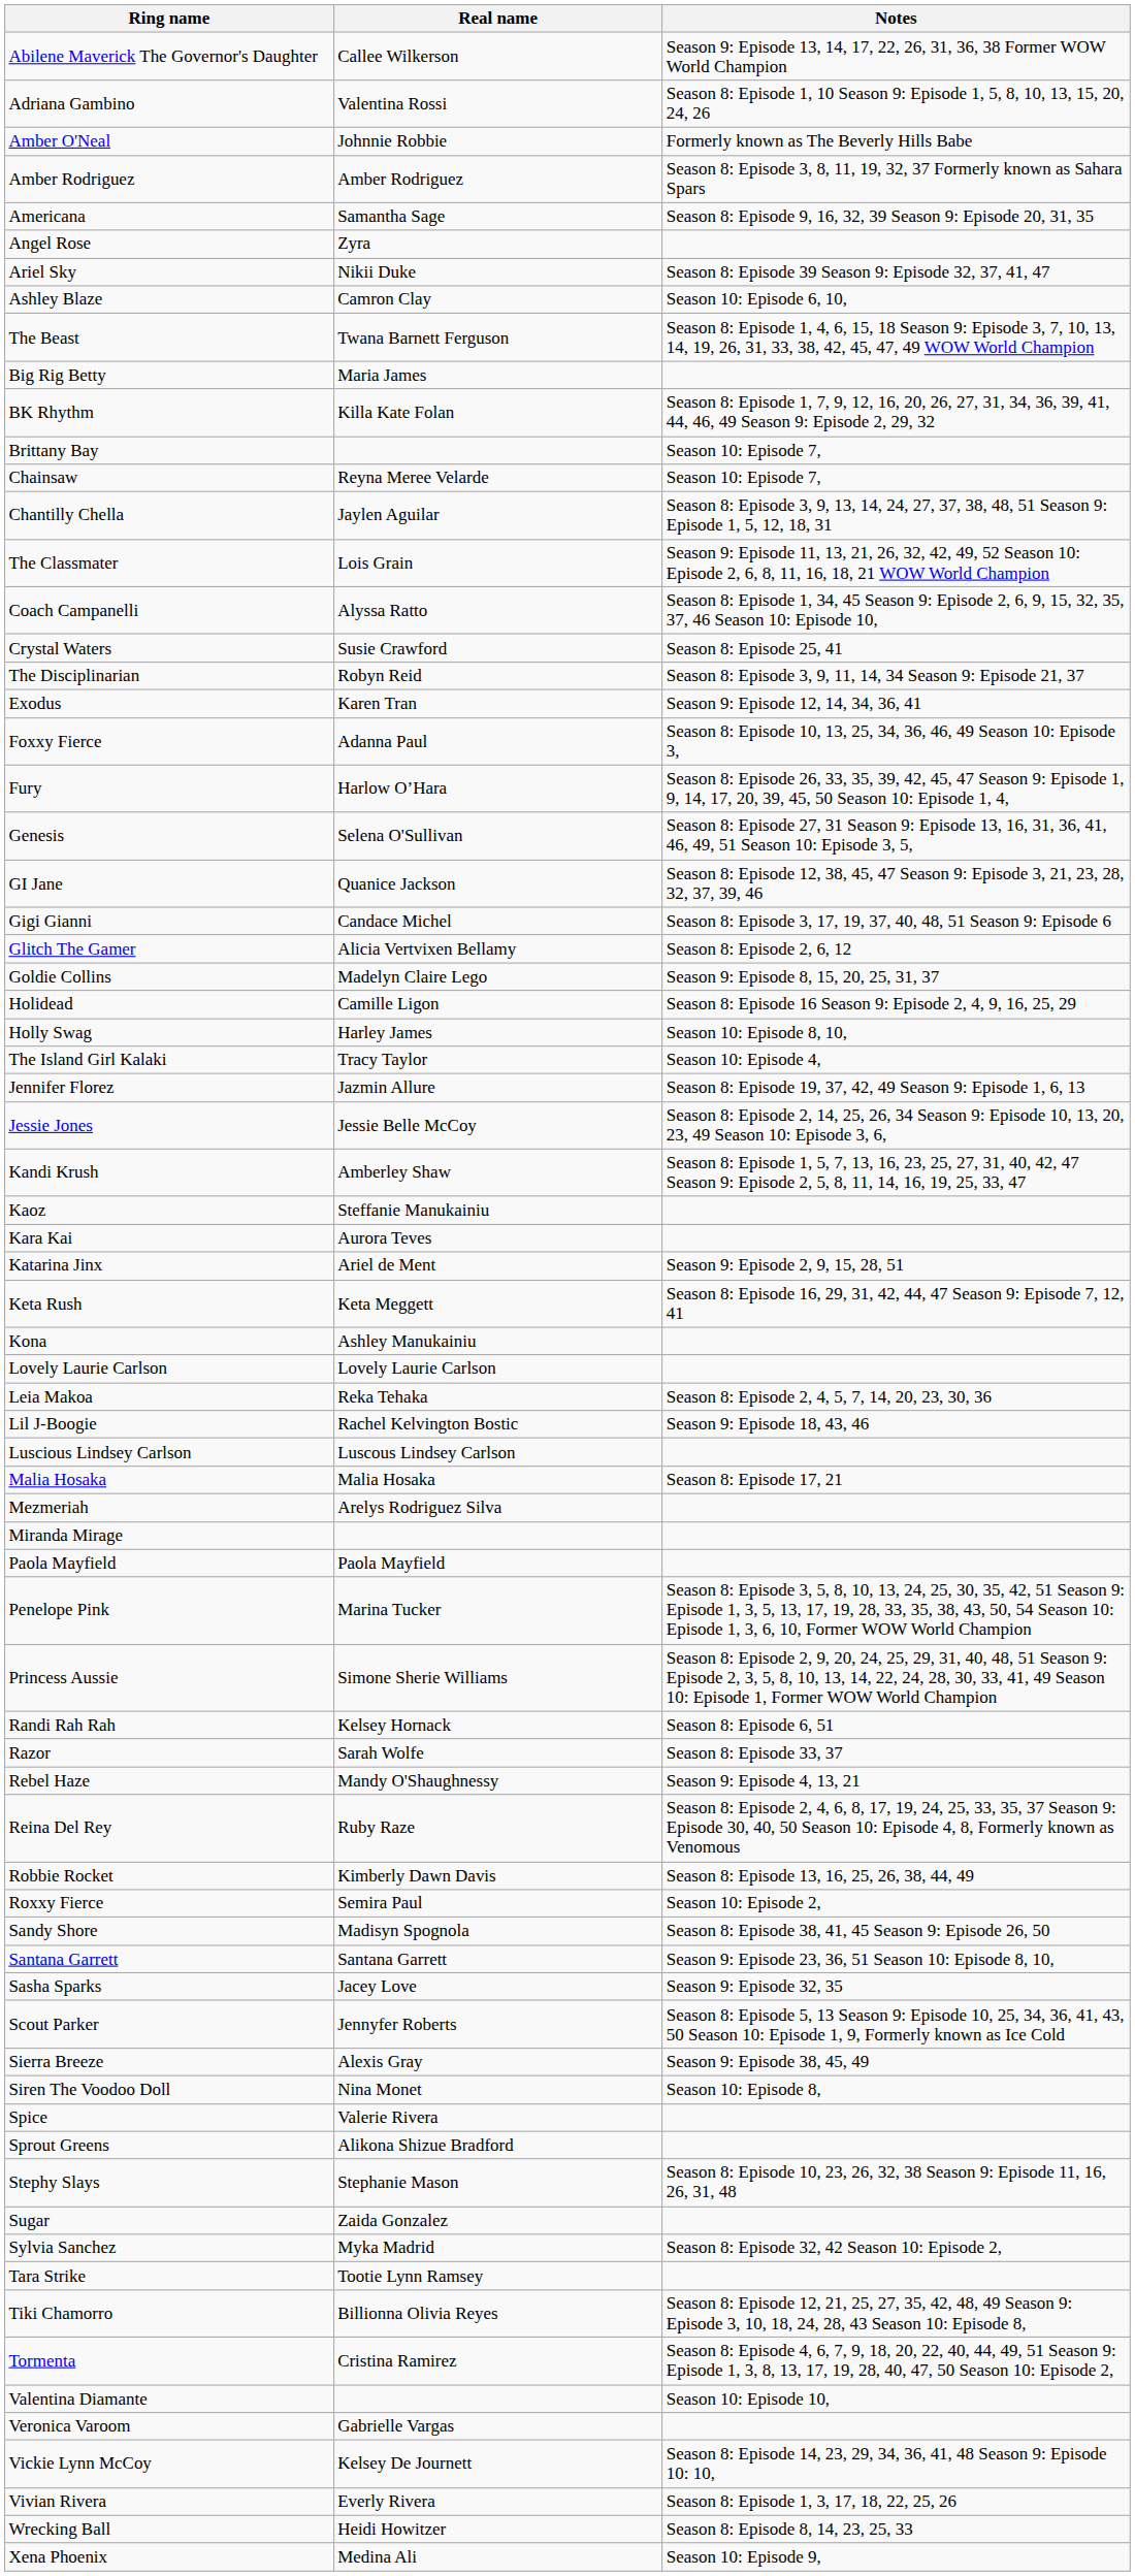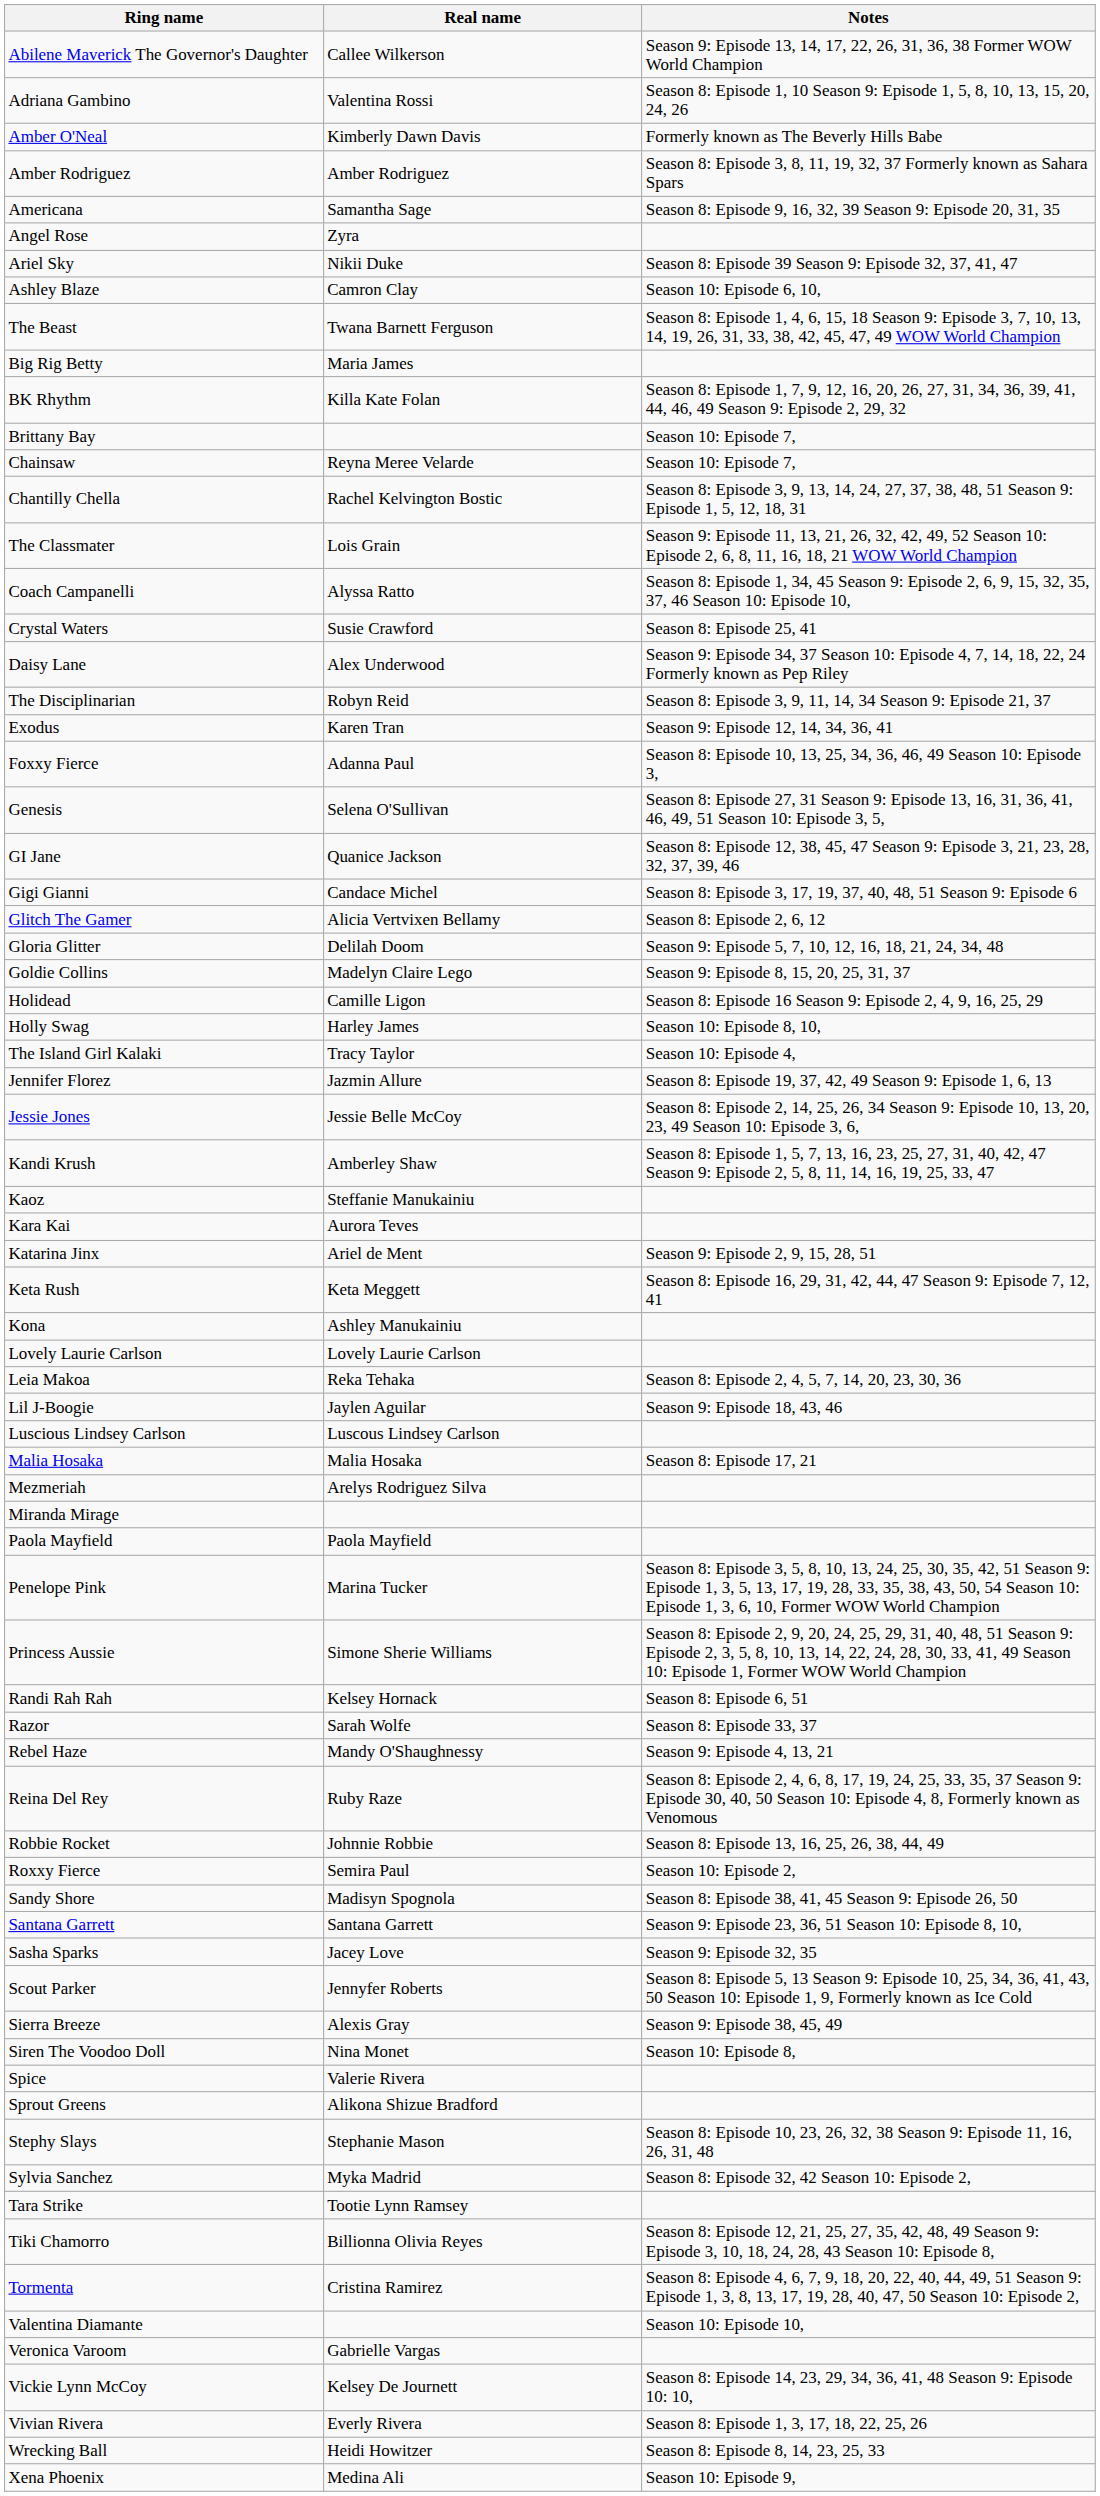 <table class="wikitable sortable" style="width:65%;">
 <tr>
 <th width=19%>Ring name</th>
 <th width=19%>Real name</th>
 <th width=27%>Notes</th>
 </tr>
 <tr>
 <td><a href='#'>Abilene Maverick</a> The Governor's Daughter</td>
 <td>Callee Wilkerson</td>
 <td>Season 9: Episode 13, 14, 17, 22, 26, 31, 36, 38  Former WOW World Champion</td>
 </tr>
 <tr>
 <td>Adriana Gambino</td>
 <td>Valentina Rossi</td>
 <td>Season 8: Episode 1, 10  Season 9: Episode 1, 5, 8, 10, 13, 15, 20, 24, 26</td>
 </tr>
 <tr>
 <td><a href='#'>Amber O'Neal</a></td>
-<td>Johnnie Robbie</td>
+<td>Kimberly Dawn Davis</td>
 <td>Formerly known as The Beverly Hills Babe</td>
 </tr>
 <tr>
 <td>Amber Rodriguez</td>
 <td>Amber Rodriguez</td>
 <td>Season 8: Episode 3, 8, 11, 19, 32, 37  Formerly known as Sahara Spars</td>
 </tr>
 <tr>
 <td>Americana</td>
 <td>Samantha Sage</td>
 <td>Season 8: Episode 9, 16, 32, 39  Season 9: Episode 20, 31, 35</td>
 </tr>
 <tr>
 <td>Angel Rose</td>
 <td>Zyra</td>
 <td></td>
 </tr>
 <tr>
 <td>Ariel Sky</td>
 <td>Nikii Duke</td>
 <td>Season 8: Episode 39  Season 9: Episode 32, 37, 41, 47</td>
 </tr>
 <tr>
 <td>Ashley Blaze</td>
 <td>Camron Clay</td>
 <td>Season 10: Episode 6, 10,</td>
 </tr>
 <tr>
 <td>The Beast</td>
 <td>Twana Barnett Ferguson</td>
 <td>Season 8: Episode 1, 4, 6, 15, 18  Season 9: Episode 3, 7, 10, 13, 14, 19, 26, 31, 33, 38, 42, 45, 47, 49  <a href='#'>WOW World Champion</a></td>
 </tr>
 <tr>
 <td>Big Rig Betty</td>
 <td>Maria James</td>
 <td></td>
 </tr>
 <tr>
 <td>BK Rhythm</td>
 <td>Killa Kate Folan</td>
 <td>Season 8: Episode 1, 7, 9, 12, 16, 20, 26, 27, 31, 34, 36, 39, 41, 44, 46, 49  Season 9: Episode 2, 29, 32</td>
 </tr>
 <tr>
 <td>Brittany Bay</td>
 <td></td>
 <td>Season 10: Episode 7,</td>
 </tr>
 <tr>
 <td>Chainsaw</td>
 <td>Reyna Meree Velarde</td>
 <td Season 8: Episode 23, 25, 29, 31, 38, 42, 48 >Season 10: Episode 7,</td>
 </tr>
 <tr>
 <td>Chantilly Chella</td>
-<td>Jaylen Aguilar</td>
+<td>Rachel Kelvington Bostic</td>
 <td>Season 8: Episode 3, 9, 13, 14, 24, 27, 37, 38, 48, 51  Season 9: Episode 1, 5, 12, 18, 31</td>
 </tr>
 <tr>
 <td>The Classmater</td>
 <td>Lois Grain</td>
 <td>Season 9: Episode 11, 13, 21, 26, 32, 42, 49, 52  Season 10: Episode 2, 6, 8, 11, 16, 18, 21 <a href='#'>WOW World Champion</a></td>
 </tr>
 <tr>
 <td>Coach Campanelli</td>
 <td>Alyssa Ratto</td>
 <td>Season 8: Episode 1, 34, 45  Season 9: Episode 2, 6, 9, 15, 32, 35, 37, 46  Season 10: Episode 10,</td>
 </tr>
 <tr>
 <td>Crystal Waters</td>
 <td>Susie Crawford</td>
 <td>Season 8: Episode 25, 41</td>
 </tr>
 <tr>
+<td>Daisy Lane</td>
+<td>Alex Underwood</td>
+<td>Season 9: Episode 34, 37  Season 10: Episode 4, 7, 14, 18, 22, 24 Formerly known as Pep Riley</td>
+</tr>
+<tr>
 <td>The Disciplinarian</td>
 <td>Robyn Reid</td>
 <td>Season 8: Episode 3, 9, 11, 14, 34  Season 9: Episode 21, 37</td>
 </tr>
 <tr>
 <td>Exodus</td>
 <td>Karen Tran</td>
 <td>Season 9: Episode 12, 14, 34, 36, 41</td>
 </tr>
 <tr>
 <td>Foxxy Fierce</td>
 <td>Adanna Paul</td>
 <td>Season 8: Episode 10, 13, 25, 34, 36, 46, 49  Season 10: Episode 3,</td>
-</tr>
-<tr>
-<td>Fury</td>
-<td>Harlow O’Hara</td>
-<td>Season 8: Episode 26, 33, 35, 39, 42, 45, 47  Season 9: Episode 1, 9, 14, 17, 20, 39, 45, 50  Season 10: Episode 1, 4,</td>
 </tr>
 <tr>
 <td>Genesis</td>
 <td>Selena O'Sullivan</td>
 <td>Season 8: Episode 27, 31  Season 9: Episode 13, 16, 31, 36, 41, 46, 49, 51  Season 10: Episode 3, 5,</td>
 </tr>
 <tr>
 <td>GI Jane</td>
 <td>Quanice Jackson</td>
 <td>Season 8: Episode 12, 38, 45, 47  Season 9: Episode 3, 21, 23, 28, 32, 37, 39, 46</td>
 </tr>
 <tr>
 <td>Gigi Gianni</td>
 <td>Candace Michel</td>
 <td>Season 8: Episode 3, 17, 19, 37, 40, 48, 51  Season 9: Episode 6</td>
 </tr>
 <tr>
 <td><a href='#'>Glitch The Gamer</a></td>
 <td>Alicia Vertvixen Bellamy</td>
 <td>Season 8: Episode 2, 6, 12</td>
+</tr>
+<tr>
+<td>Gloria Glitter</td>
+<td>Delilah Doom</td>
+<td>Season 9: Episode 5, 7, 10, 12, 16, 18, 21, 24, 34, 48</td>
 </tr>
 <tr>
 <td>Goldie Collins</td>
 <td>Madelyn Claire Lego</td>
 <td>Season 9: Episode 8, 15, 20, 25, 31, 37</td>
 </tr>
 <tr>
 <td>Holidead</td>
 <td>Camille Ligon</td>
 <td>Season 8: Episode 16  Season 9: Episode 2, 4, 9, 16, 25, 29</td>
 </tr>
 <tr>
 <td>Holly Swag</td>
 <td>Harley James</td>
 <td>Season 10: Episode 8, 10,</td>
 </tr>
 <tr>
 <td>The Island Girl Kalaki </td>
 <td>Tracy Taylor</td>
 <td>Season 10: Episode 4,</td>
 </tr>
 <tr>
 <td>Jennifer Florez</td>
 <td>Jazmin Allure</td>
 <td>Season 8: Episode 19, 37, 42, 49  Season 9: Episode 1, 6, 13</td>
 </tr>
 <tr>
 <td><a href='#'>Jessie Jones</a></td>
 <td>Jessie Belle McCoy</td>
 <td>Season 8: Episode 2, 14, 25, 26, 34  Season 9: Episode 10, 13, 20, 23, 49  Season 10: Episode 3, 6,</td>
 </tr>
 <tr>
 <td>Kandi Krush</td>
 <td>Amberley Shaw</td>
 <td>Season 8: Episode 1, 5, 7, 13, 16, 23, 25, 27, 31, 40, 42, 47  Season 9: Episode 2, 5, 8, 11, 14, 16, 19, 25, 33, 47</td>
 </tr>
 <tr>
 <td>Kaoz</td>
 <td>Steffanie Manukainiu</td>
 <td></td>
 </tr>
 <tr>
 <td>Kara Kai</td>
 <td>Aurora Teves</td>
 <td></td>
 </tr>
 <tr>
 <td>Katarina Jinx</td>
 <td>Ariel de Ment</td>
 <td>Season 9: Episode 2, 9, 15, 28, 51</td>
 </tr>
 <tr>
 <td>Keta Rush</td>
 <td>Keta Meggett</td>
 <td>Season 8: Episode 16, 29, 31, 42, 44, 47  Season 9: Episode 7, 12, 41</td>
 </tr>
 <tr>
 <td>Kona</td>
 <td>Ashley Manukainiu</td>
 <td></td>
 </tr>
 <tr>
 <td>Lovely Laurie Carlson</td>
 <td>Lovely Laurie Carlson</td>
 <td></td>
 </tr>
 <tr>
 <td>Leia Makoa</td>
 <td>Reka Tehaka</td>
 <td>Season 8: Episode 2, 4, 5, 7, 14, 20, 23, 30, 36</td>
 </tr>
 <tr>
 <td>Lil J-Boogie</td>
-<td>Rachel Kelvington Bostic</td>
+<td>Jaylen Aguilar</td>
 <td>Season 9: Episode 18, 43, 46</td>
 </tr>
 <tr>
 <td>Luscious Lindsey Carlson</td>
 <td>Luscous Lindsey Carlson</td>
 <td></td>
 </tr>
 <tr>
 <td><a href='#'>Malia Hosaka</a></td>
 <td>Malia Hosaka</td>
 <td>Season 8: Episode 17, 21</td>
 </tr>
 <tr>
 <td>Mezmeriah</td>
 <td>Arelys Rodriguez Silva</td>
 <td></td>
 </tr>
 <tr>
 <td>Miranda Mirage</td>
 <td></td>
 <td></td>
 </tr>
 <tr>
 <td>Paola Mayfield    </td>
 <td>Paola Mayfield</td>
 <td></td>
 </tr>
 <tr>
 <td>Penelope Pink</td>
 <td>Marina Tucker</td>
 <td>Season 8: Episode 3, 5, 8, 10, 13, 24, 25, 30, 35, 42, 51  Season 9: Episode 1, 3, 5, 13, 17, 19, 28, 33, 35, 38, 43, 50, 54  Season 10: Episode 1, 3, 6, 10,  Former WOW World Champion</td>
 </tr>
 <tr>
 <td>Princess Aussie</td>
 <td>Simone Sherie Williams</td>
 <td>Season 8: Episode 2, 9, 20, 24, 25, 29, 31, 40, 48, 51  Season 9: Episode 2, 3, 5, 8, 10, 13, 14, 22, 24, 28, 30, 33, 41, 49  Season 10: Episode 1,  Former WOW World Champion</td>
 </tr>
 <tr>
 <td>Randi Rah Rah</td>
 <td>Kelsey Hornack</td>
 <td>Season 8: Episode 6, 51</td>
 </tr>
 <tr>
 <td>Razor</td>
 <td>Sarah Wolfe</td>
 <td>Season 8: Episode 33, 37</td>
 </tr>
 <tr>
 <td>Rebel Haze</td>
 <td>Mandy O'Shaughnessy</td>
 <td>Season 9: Episode 4, 13, 21</td>
 </tr>
 <tr>
 <td>Reina Del Rey</td>
 <td>Ruby Raze</td>
 <td>Season 8: Episode 2, 4, 6, 8, 17, 19, 24, 25, 33, 35, 37  Season 9: Episode 30, 40, 50  Season 10: Episode 4, 8,  Formerly known as Venomous</td>
 </tr>
 <tr>
 <td>Robbie Rocket</td>
-<td>Kimberly Dawn Davis</td>
+<td>Johnnie Robbie</td>
 <td>Season 8: Episode 13, 16, 25, 26, 38, 44, 49</td>
 </tr>
 <tr>
 <td>Roxxy Fierce</td>
 <td>Semira Paul</td>
 <td>Season 10: Episode 2,</td>
 </tr>
 <tr>
 <td>Sandy Shore</td>
 <td>Madisyn Spognola</td>
 <td>Season 8: Episode 38, 41, 45  Season 9: Episode 26, 50</td>
 </tr>
 <tr>
 <td><a href='#'>Santana Garrett</a></td>
 <td>Santana Garrett</td>
 <td>Season 9: Episode 23, 36, 51  Season 10: Episode 8, 10,</td>
 </tr>
 <tr>
 <td>Sasha Sparks</td>
 <td>Jacey Love</td>
 <td>Season 9: Episode 32, 35</td>
 </tr>
 <tr>
 <td>Scout Parker</td>
 <td>Jennyfer Roberts</td>
 <td>Season 8: Episode 5, 13  Season 9: Episode 10, 25, 34, 36, 41, 43, 50  Season 10: Episode 1, 9,   Formerly known as Ice Cold</td>
 </tr>
 <tr>
 <td>Sierra Breeze</td>
 <td>Alexis Gray</td>
 <td>Season 9: Episode 38, 45, 49</td>
 </tr>
 <tr>
 <td>Siren The Voodoo Doll</td>
 <td>Nina Monet</td>
 <td Season 8: Episode 27 >Season 10: Episode 8,</td>
 </tr>
 <tr>
 <td>Spice</td>
 <td>Valerie Rivera</td>
 <td></td>
 </tr>
 <tr>
 <td>Sprout Greens    </td>
 <td>Alikona Shizue Bradford</td>
 <td></td>
 </tr>
 <tr>
 <td>Stephy Slays</td>
 <td>Stephanie Mason</td>
 <td>Season 8: Episode 10, 23, 26, 32, 38  Season 9: Episode 11, 16, 26, 31, 48</td>
 </tr>
 <tr>
-<td>Sugar</td>
-<td>Zaida Gonzalez</td>
-<td></td>
-</tr>
-<tr>
 <td>Sylvia Sanchez</td>
 <td>Myka Madrid</td>
 <td>Season 8: Episode 32, 42  Season 10: Episode 2,</td>
 </tr>
 <tr>
 <td>Tara Strike</td>
 <td>Tootie Lynn Ramsey</td>
 <td></td>
 </tr>
 <tr>
 <td>Tiki Chamorro</td>
 <td>Billionna Olivia Reyes</td>
 <td>Season 8: Episode 12, 21, 25, 27, 35, 42, 48, 49  Season 9: Episode 3, 10, 18, 24, 28, 43  Season 10: Episode 8,</td>
 </tr>
 <tr>
 <td><a href='#'>Tormenta</a></td>
 <td>Cristina Ramirez</td>
 <td>Season 8: Episode 4, 6, 7, 9, 18, 20, 22, 40, 44, 49, 51  Season 9: Episode 1, 3, 8, 13, 17, 19, 28, 40, 47, 50  Season 10: Episode 2,</td>
 </tr>
 <tr>
 <td>Valentina Diamante   </td>
 <td></td>
 <td>Season 10: Episode 10,</td>
 </tr>
 <tr>
 <td>Veronica Varoom    </td>
 <td>Gabrielle Vargas</td>
 <td></td>
 </tr>
 <tr>
 <td>Vickie Lynn McCoy</td>
 <td>Kelsey De Journett</td>
 <td>Season 8: Episode 14, 23, 29, 34, 36, 41, 48  Season 9: Episode 10: 10,</td>
 </tr>
 <tr>
 <td>Vivian Rivera</td>
 <td>Everly Rivera</td>
 <td>Season 8: Episode 1, 3, 17, 18, 22, 25, 26</td>
 </tr>
 <tr>
 <td>Wrecking Ball</td>
 <td>Heidi Howitzer</td>
 <td>Season 8: Episode 8, 14, 23, 25, 33</td>
 </tr>
 <tr>
 <td>Xena Phoenix    </td>
 <td>Medina Ali    </td>
 <td>Season 10: Episode 9,</td>
 </tr>
 </table>
